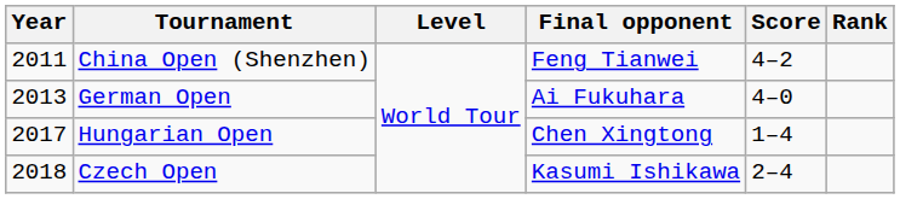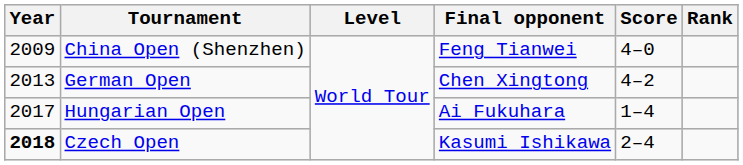 <table class="sortable wikitable" style="font-size: 95%;">
 <tr>
 <th>Year</th>
 <th>Tournament</th>
 <th>Level</th>
 <th>Final opponent</th>
 <th>Score</th>
 <th>Rank</th>
 </tr>
 <tr>
-<td>2011</td>
+<td>2009</td>
 <td><a href='#'>China Open</a> (Shenzhen)</td>
 <td rowspan=4><a href='#'>World Tour</a></td>
 <td><a href='#'>Feng Tianwei</a></td>
-<td>4–2</td>
+<td>4–0</td>
 <td></td>
 </tr>
 <tr>
 <td>2013</td>
 <td><a href='#'>German Open</a></td>
-<td><a href='#'>Ai Fukuhara</a></td>
-<td>4–0</td>
+<td><a href='#'>Chen Xingtong</a></td>
+<td>4–2</td>
 <td></td>
 </tr>
 <tr>
 <td>2017</td>
 <td><a href='#'>Hungarian Open</a></td>
-<td><a href='#'>Chen Xingtong</a></td>
+<td><a href='#'>Ai Fukuhara</a></td>
 <td>1–4</td>
 <td></td>
 </tr>
 <tr>
-<td>2018</td>
+<td><strong>2018</strong></td>
 <td><a href='#'>Czech Open</a></td>
 <td><a href='#'>Kasumi Ishikawa</a></td>
 <td>2–4</td>
 <td></td>
 </tr>
 </table>
